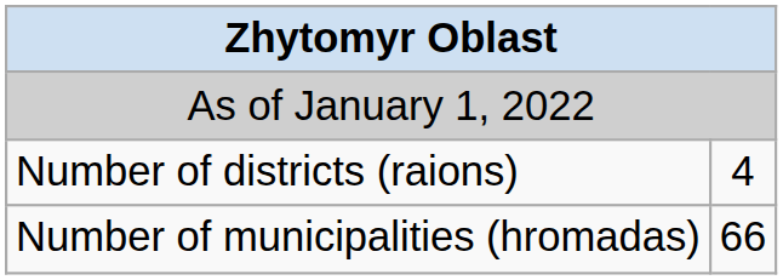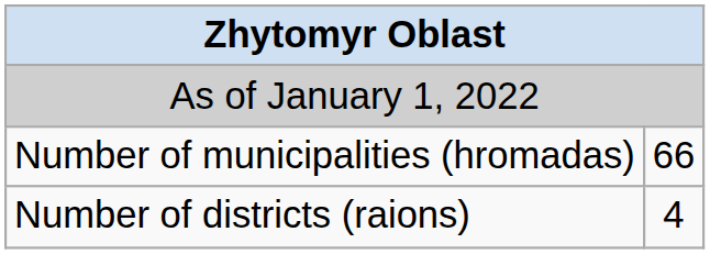 <table class="wikitable">
 <tr>
 <td colspan="2" style="background:#CEE0F2; color:black; text-align:center;"><strong>Zhytomyr Oblast</strong></td>
 </tr>
 <tr>
 <td colspan="2" style="background:#CFCFCF; color:black; text-align:center;">As of January 1, 2022</td>
 </tr>
 <tr>
+<td>Number of municipalities (hromadas)</td>
+<td align="center">66</td>
+</tr>
+<tr>
 <td>Number of districts (raions)</td>
 <td align="center">4</td>
 </tr>
-<tr>
-<td>Number of municipalities (hromadas)</td>
-<td align="center">66</td>
-</tr>
 </table>
